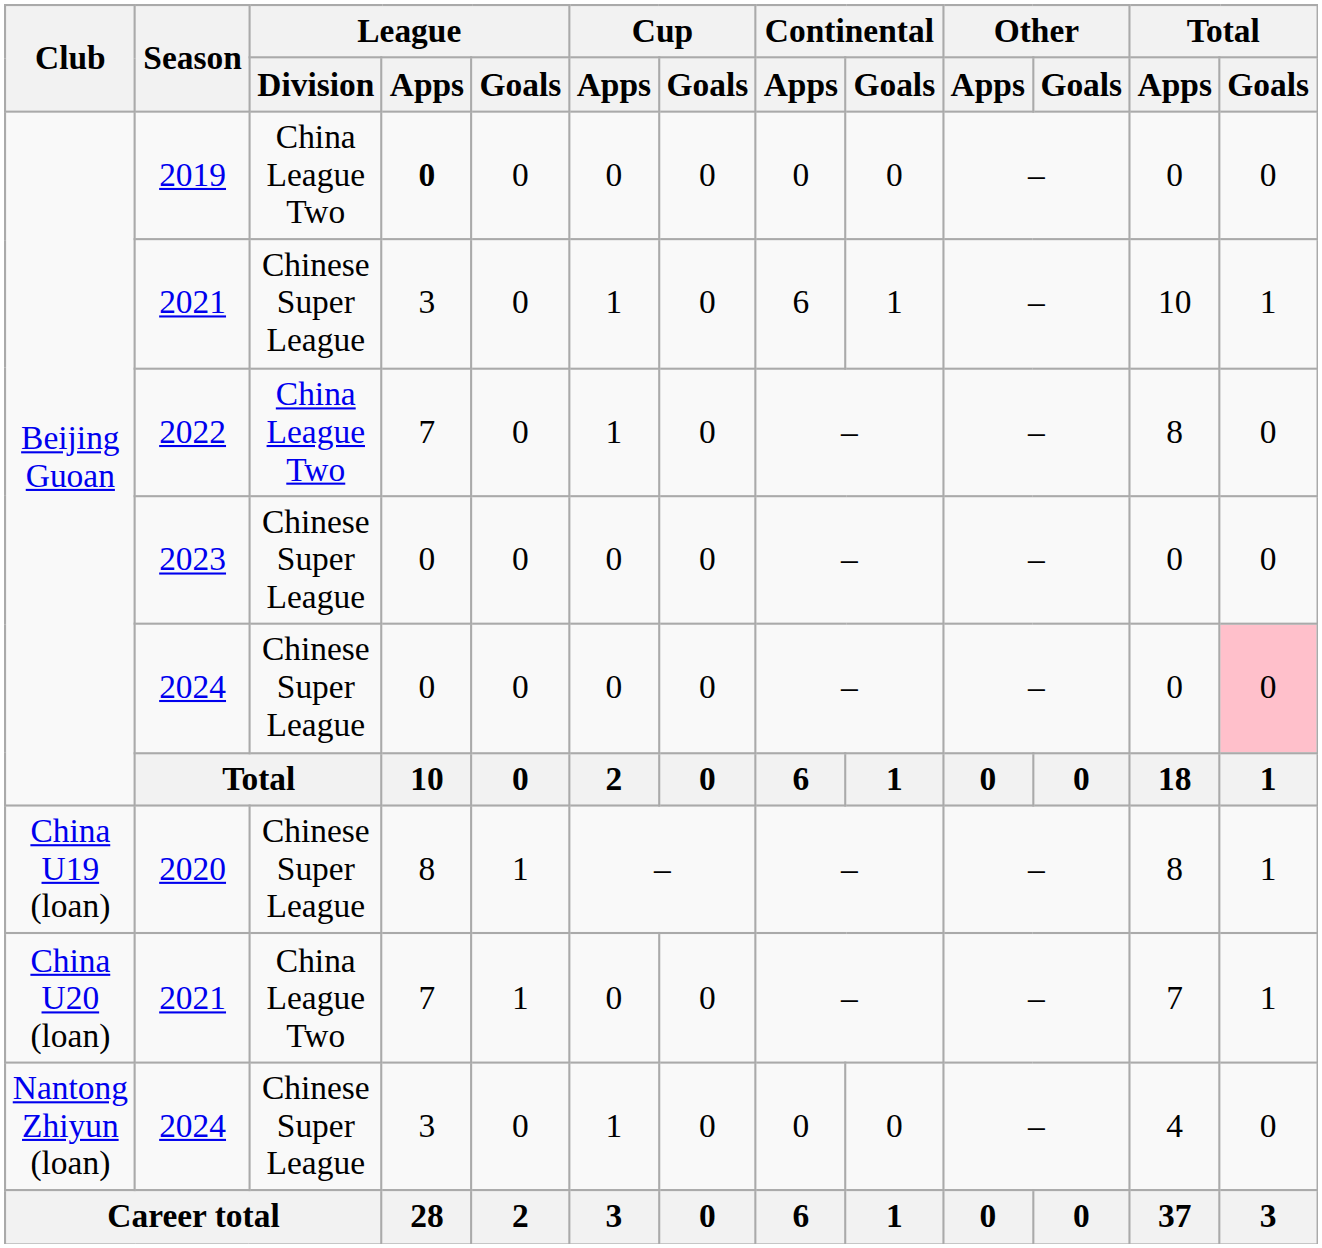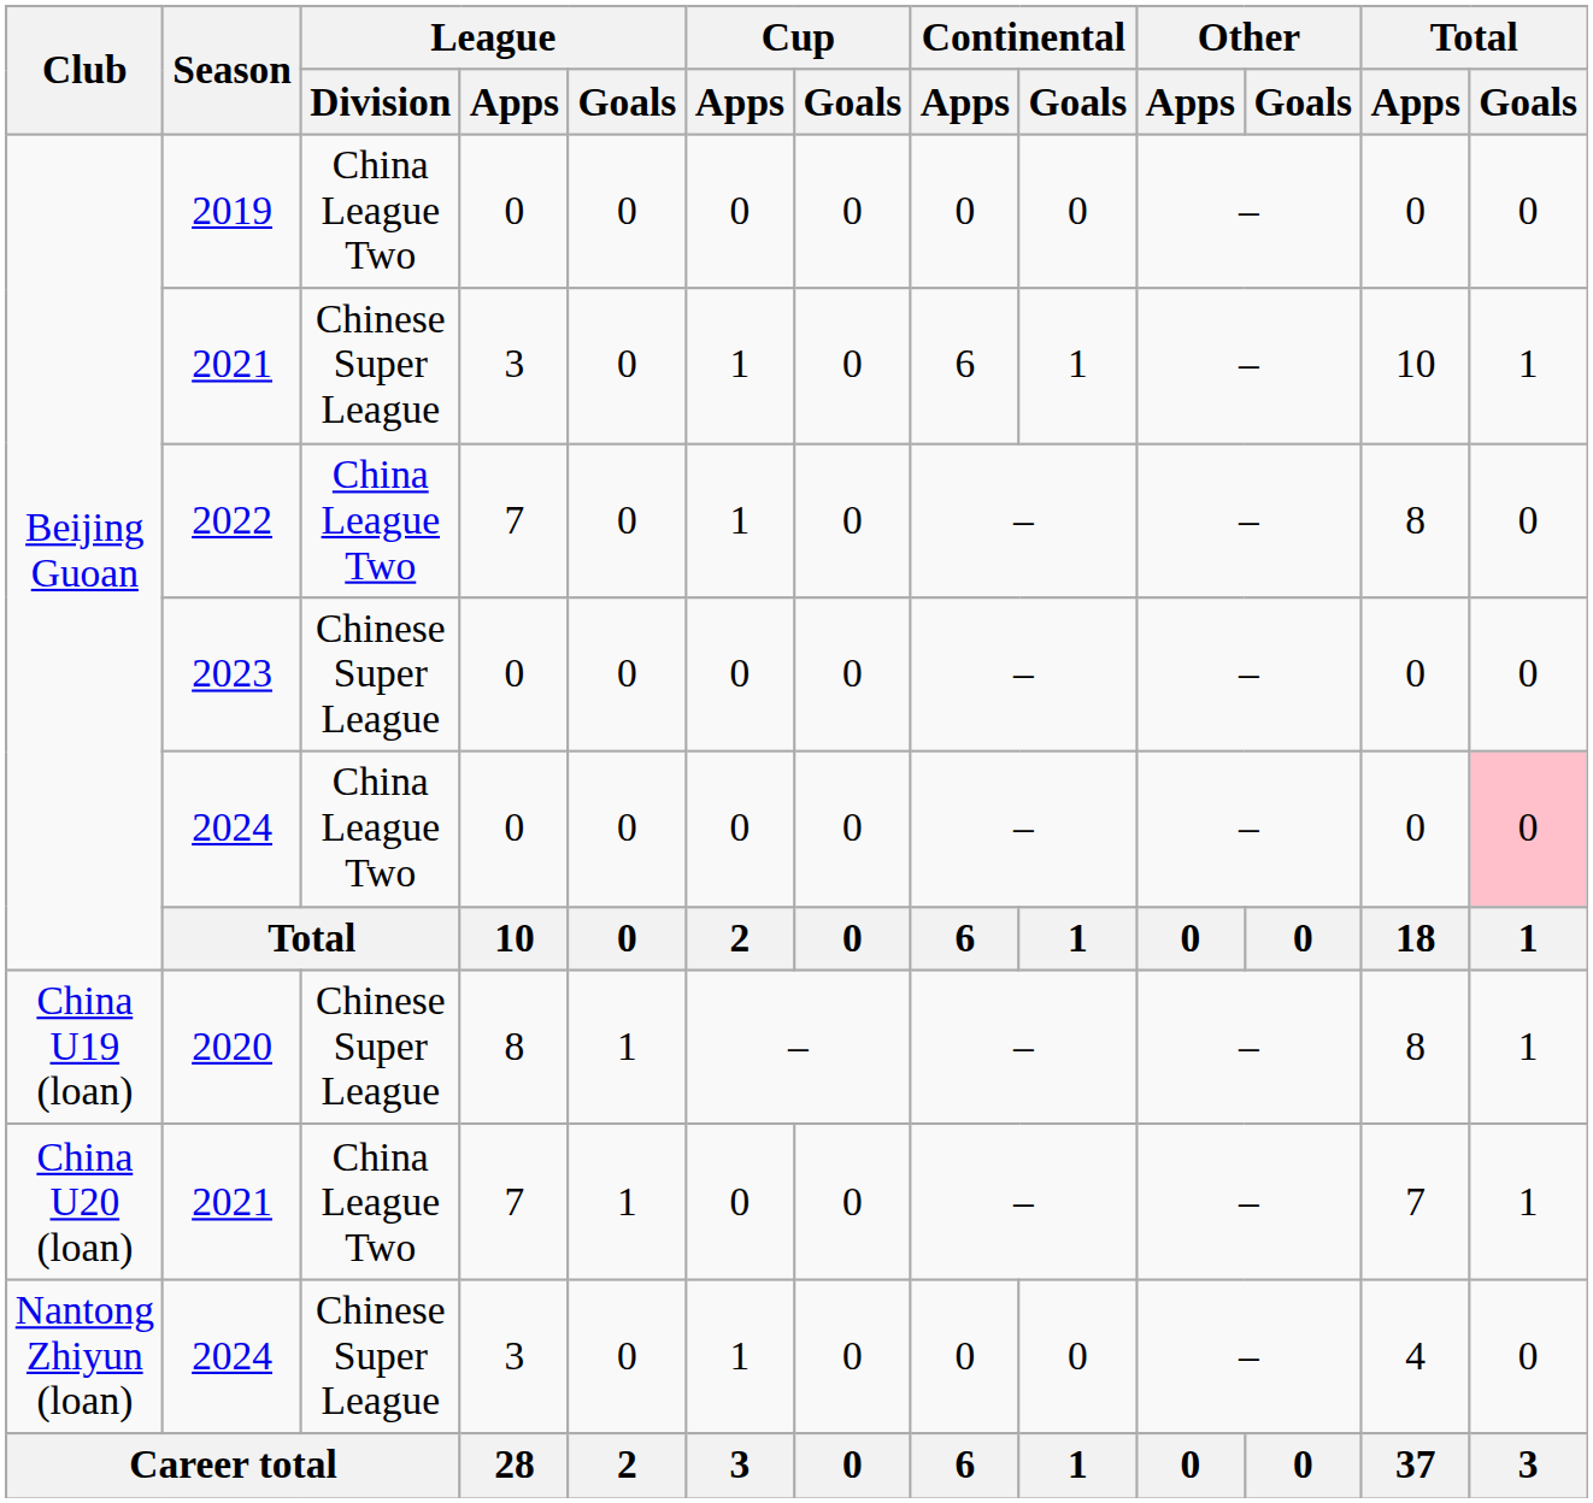 <table class="wikitable" style="text-align: center">
 <tr>
 <th rowspan="2">Club</th>
 <th rowspan="2">Season</th>
 <th colspan="3">League</th>
 <th colspan="2">Cup</th>
 <th colspan="2">Continental</th>
 <th colspan="2">Other</th>
 <th colspan="2">Total</th>
 </tr>
 <tr>
 <th>Division</th>
 <th>Apps</th>
 <th>Goals</th>
 <th>Apps</th>
 <th>Goals</th>
 <th>Apps</th>
 <th>Goals</th>
 <th>Apps</th>
 <th>Goals</th>
 <th>Apps</th>
 <th>Goals</th>
 </tr>
 <tr>
 <td rowspan=6><a href='#'>Beijing Guoan</a></td>
 <td><a href='#'>2019</a></td>
 <td>China League Two</td>
-<td><strong>0</strong></td>
+<td>0</td>
 <td>0</td>
 <td>0</td>
 <td>0</td>
 <td>0</td>
 <td>0</td>
 <td colspan="2">–</td>
 <td>0</td>
 <td>0</td>
 </tr>
 <tr>
 <td><a href='#'>2021</a></td>
 <td>Chinese Super League</td>
 <td>3</td>
 <td>0</td>
 <td>1</td>
 <td>0</td>
 <td>6</td>
 <td>1</td>
 <td colspan="2">–</td>
 <td>10</td>
 <td>1</td>
 </tr>
 <tr>
 <td><a href='#'>2022</a></td>
 <td><a href='#'>China League Two</a></td>
 <td>7</td>
 <td>0</td>
 <td>1</td>
 <td>0</td>
 <td colspan="2">–</td>
 <td colspan="2">–</td>
 <td>8</td>
 <td>0</td>
 </tr>
 <tr>
 <td><a href='#'>2023</a></td>
 <td>Chinese Super League</td>
 <td>0</td>
 <td>0</td>
 <td>0</td>
 <td>0</td>
 <td colspan="2">–</td>
 <td colspan="2">–</td>
 <td>0</td>
 <td>0</td>
 </tr>
 <tr>
 <td><a href='#'>2024</a></td>
-<td>Chinese Super League</td>
+<td>China League Two</td>
 <td>0</td>
 <td>0</td>
 <td>0</td>
 <td>0</td>
 <td colspan="2">–</td>
 <td colspan="2">–</td>
 <td>0</td>
 <td style="background: pink;">0</td>
 </tr>
 <tr>
 <th colspan=2>Total</th>
 <th>10</th>
 <th>0</th>
 <th>2</th>
 <th>0</th>
 <th>6</th>
 <th>1</th>
 <th>0</th>
 <th>0</th>
 <th>18</th>
 <th>1</th>
 </tr>
 <tr>
 <td><a href='#'>China U19</a> (loan)</td>
 <td><a href='#'>2020</a></td>
 <td>Chinese Super League</td>
 <td>8</td>
 <td>1</td>
 <td colspan="2">–</td>
 <td colspan="2">–</td>
 <td colspan="2">–</td>
 <td>8</td>
 <td>1</td>
 </tr>
 <tr>
 <td><a href='#'>China U20</a> (loan)</td>
 <td><a href='#'>2021</a></td>
 <td>China League Two</td>
 <td>7</td>
 <td>1</td>
 <td>0</td>
 <td>0</td>
 <td colspan="2">–</td>
 <td colspan="2">–</td>
 <td>7</td>
 <td>1</td>
 </tr>
 <tr>
 <td><a href='#'>Nantong Zhiyun</a> (loan)</td>
 <td><a href='#'>2024</a></td>
 <td>Chinese Super League</td>
 <td>3</td>
 <td>0</td>
 <td>1</td>
 <td>0</td>
 <td>0</td>
 <td>0</td>
 <td colspan="2">–</td>
 <td>4</td>
 <td>0</td>
 </tr>
 <tr>
 <th colspan=3>Career total</th>
 <th>28</th>
 <th>2</th>
 <th>3</th>
 <th>0</th>
 <th>6</th>
 <th>1</th>
 <th>0</th>
 <th>0</th>
 <th>37</th>
 <th>3</th>
 </tr>
 </table>
